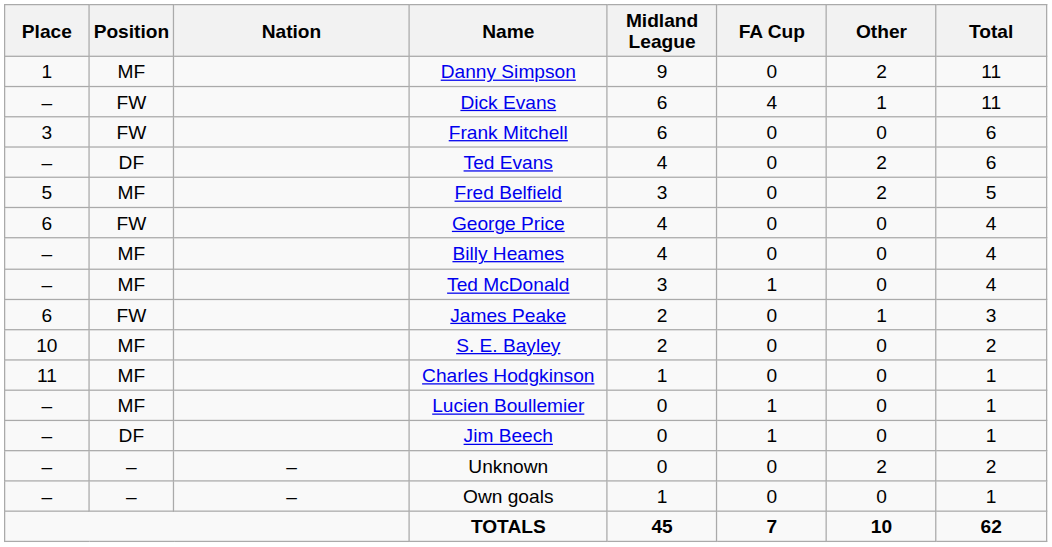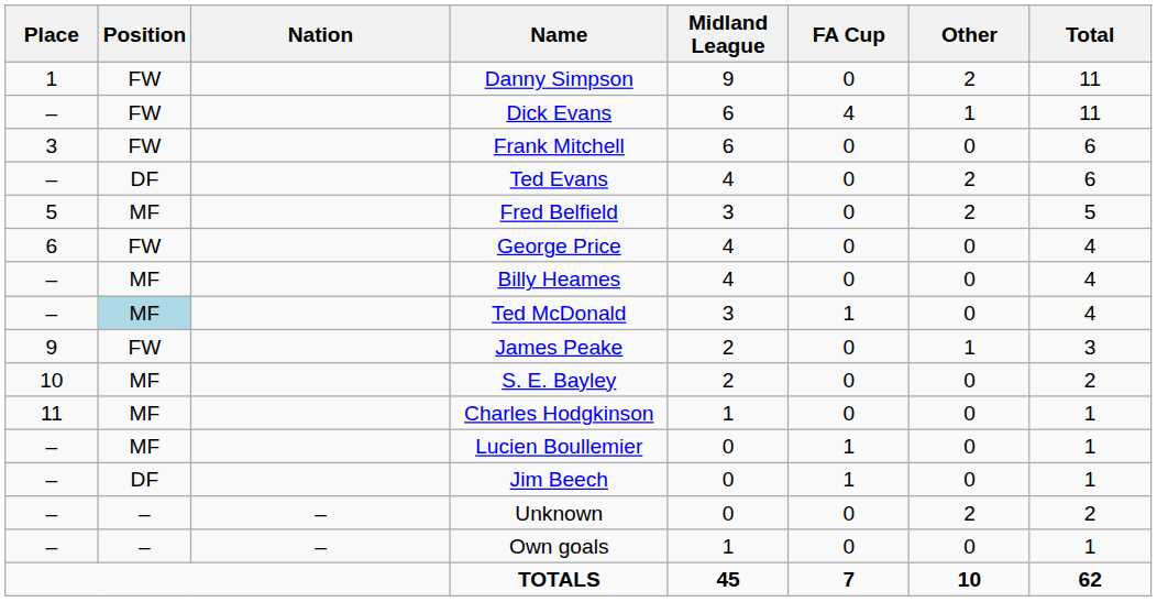 <table class="wikitable" style="font-size: 95%; text-align: center;">
 <tr>
 <th width=60>Place</th>
 <th width=60>Position</th>
 <th width=180>Nation</th>
 <th width=150>Name</th>
 <th width=80>Midland League</th>
 <th width=80>FA Cup</th>
 <th width=80>Other</th>
 <th width=80>Total</th>
 </tr>
 <tr>
 <td>1</td>
-<td>MF</td>
+<td>FW</td>
 <td></td>
 <td><a href='#'>Danny Simpson</a></td>
 <td>9</td>
 <td>0</td>
 <td>2</td>
 <td>11</td>
 </tr>
 <tr>
 <td>–</td>
 <td>FW</td>
 <td></td>
 <td><a href='#'>Dick Evans</a></td>
 <td>6</td>
 <td>4</td>
 <td>1</td>
 <td>11</td>
 </tr>
 <tr>
 <td>3</td>
 <td>FW</td>
 <td></td>
 <td><a href='#'>Frank Mitchell</a></td>
 <td>6</td>
 <td>0</td>
 <td>0</td>
 <td>6</td>
 </tr>
 <tr>
 <td>–</td>
 <td>DF</td>
 <td></td>
 <td><a href='#'>Ted Evans</a></td>
 <td>4</td>
 <td>0</td>
 <td>2</td>
 <td>6</td>
 </tr>
 <tr>
 <td>5</td>
 <td>MF</td>
 <td></td>
 <td><a href='#'>Fred Belfield</a></td>
 <td>3</td>
 <td>0</td>
 <td>2</td>
 <td>5</td>
 </tr>
 <tr>
 <td>6</td>
 <td>FW</td>
 <td></td>
 <td><a href='#'>George Price</a></td>
 <td>4</td>
 <td>0</td>
 <td>0</td>
 <td>4</td>
 </tr>
 <tr>
 <td>–</td>
 <td>MF</td>
 <td></td>
 <td><a href='#'>Billy Heames</a></td>
 <td>4</td>
 <td>0</td>
 <td>0</td>
 <td>4</td>
 </tr>
 <tr>
 <td>–</td>
-<td>MF</td>
+<td style="background: lightblue;">MF</td>
 <td></td>
 <td><a href='#'>Ted McDonald</a></td>
 <td>3</td>
 <td>1</td>
 <td>0</td>
 <td>4</td>
 </tr>
 <tr>
-<td>6</td>
+<td>9</td>
 <td>FW</td>
 <td></td>
 <td><a href='#'>James Peake</a></td>
 <td>2</td>
 <td>0</td>
 <td>1</td>
 <td>3</td>
 </tr>
 <tr>
 <td>10</td>
 <td>MF</td>
 <td></td>
 <td><a href='#'>S. E. Bayley</a></td>
 <td>2</td>
 <td>0</td>
 <td>0</td>
 <td>2</td>
 </tr>
 <tr>
 <td>11</td>
 <td>MF</td>
 <td></td>
 <td><a href='#'>Charles Hodgkinson</a></td>
 <td>1</td>
 <td>0</td>
 <td>0</td>
 <td>1</td>
 </tr>
 <tr>
 <td>–</td>
 <td>MF</td>
 <td></td>
 <td><a href='#'>Lucien Boullemier</a></td>
 <td>0</td>
 <td>1</td>
 <td>0</td>
 <td>1</td>
 </tr>
 <tr>
 <td>–</td>
 <td>DF</td>
 <td></td>
 <td><a href='#'>Jim Beech</a></td>
 <td>0</td>
 <td>1</td>
 <td>0</td>
 <td>1</td>
 </tr>
 <tr>
 <td>–</td>
 <td>–</td>
 <td>–</td>
 <td>Unknown</td>
 <td>0</td>
 <td>0</td>
 <td>2</td>
 <td>2</td>
 </tr>
 <tr>
 <td>–</td>
 <td>–</td>
 <td>–</td>
 <td>Own goals</td>
 <td>1</td>
 <td>0</td>
 <td>0</td>
 <td>1</td>
 </tr>
 <tr>
 <td colspan="3"></td>
 <td><strong>TOTALS</strong></td>
 <td><strong>45</strong></td>
 <td><strong>7</strong></td>
 <td><strong>10</strong></td>
 <td><strong>62</strong></td>
 </tr>
 </table>
